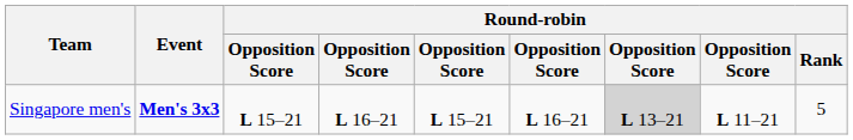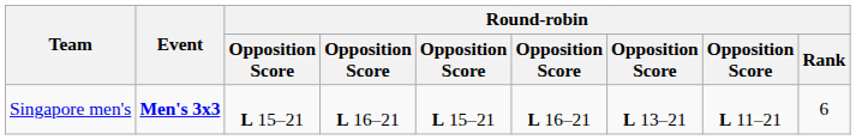 <table class="wikitable">
 <tr>
 <th rowspan="2">Team</th>
 <th rowspan="2">Event</th>
 <th colspan="7">Round-robin</th>
 </tr>
 <tr>
 <th>Opposition<br>Score</th>
 <th>Opposition<br>Score</th>
 <th>Opposition<br>Score</th>
 <th>Opposition<br>Score</th>
 <th>Opposition<br>Score</th>
 <th>Opposition<br>Score</th>
 <th>Rank</th>
 </tr>
 <tr align="center">
 <td align="left"><a href='#'>Singapore men's</a></td>
 <td align="left"><strong><a href='#'>Men's 3x3</a></strong></td>
 <td><br> <strong>L</strong> 15–21</td>
 <td><br> <strong>L</strong> 16–21</td>
 <td><br> <strong>L</strong> 15–21</td>
 <td><br> <strong>L</strong> 16–21</td>
-<td style="background: lightgrey;"><br> <strong>L</strong> 13–21</td>
+<td><br> <strong>L</strong> 13–21</td>
 <td><br> <strong>L</strong> 11–21</td>
-<td>5</td>
+<td>6</td>
 </tr>
 </table>
